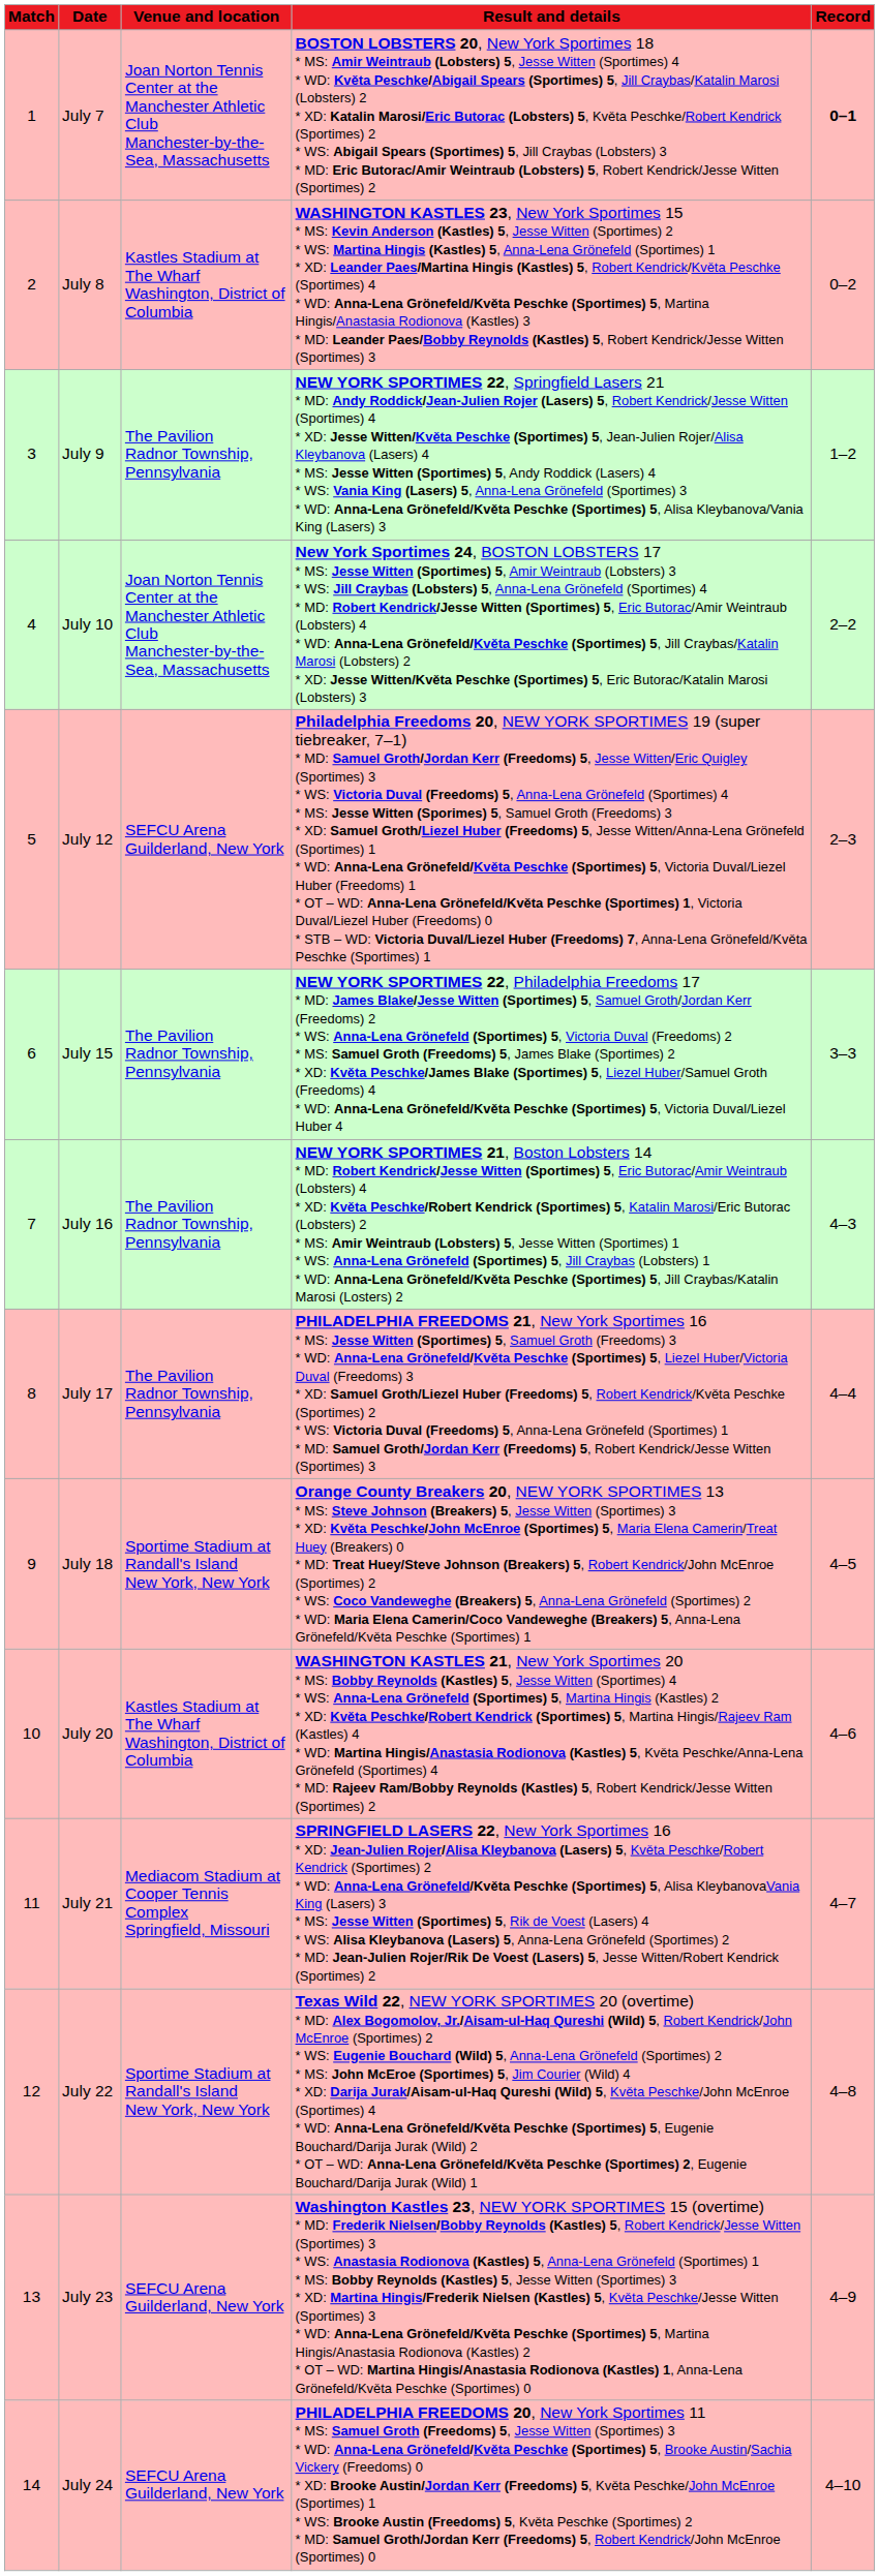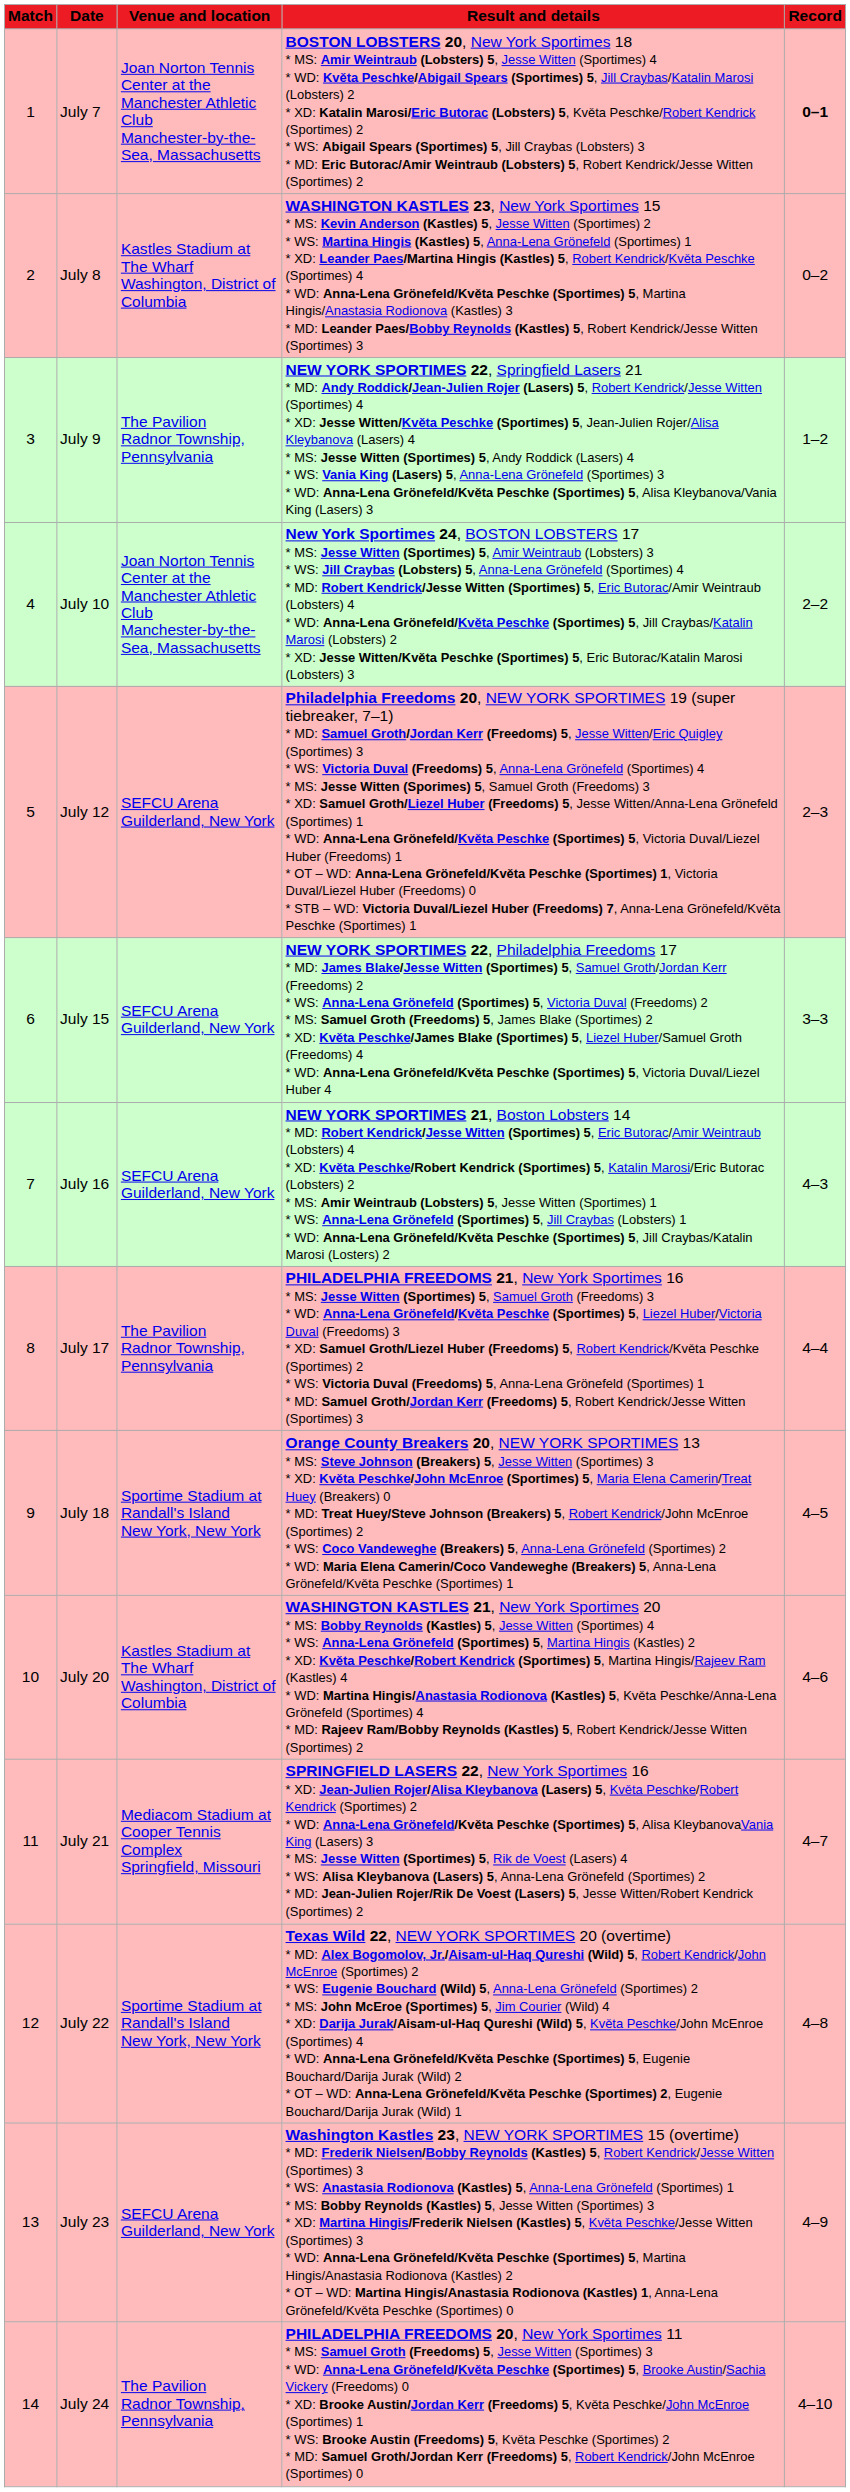 <table class="wikitable" style="text-align:left">
 <tr>
 <th style="background:#ED1C24; color:black" width="25px">Match</th>
 <th style="background:#ED1C24; color:black" width="60px">Date</th>
 <th style="background:#ED1C24; color:black" width="175px">Venue and location</th>
 <th style="background:#ED1C24; color:black" width="600px">Result and details</th>
 <th style="background:#ED1C24; color:black" width="25px">Record</th>
 </tr>
 <tr bgcolor="FFBBBB">
 <td style="text-align:center">1</td>
 <td>July 7</td>
 <td><a href='#'>Joan Norton Tennis Center at the Manchester Athletic Club</a><br><a href='#'>Manchester-by-the-Sea, Massachusetts</a></td>
 <td><strong><a href='#'>BOSTON LOBSTERS</a> 20</strong>, <a href='#'>New York Sportimes</a> 18<br><small>* MS: <strong><a href='#'>Amir Weintraub</a> (Lobsters) 5</strong>, <a href='#'>Jesse Witten</a> (Sportimes) 4<br>* WD: <strong><a href='#'>Květa Peschke</a>/<a href='#'>Abigail Spears</a> (Sportimes) 5</strong>, <a href='#'>Jill Craybas</a>/<a href='#'>Katalin Marosi</a> (Lobsters) 2<br>* XD: <strong>Katalin Marosi/<a href='#'>Eric Butorac</a> (Lobsters) 5</strong>, Květa Peschke/<a href='#'>Robert Kendrick</a> (Sportimes) 2<br>* WS: <strong>Abigail Spears (Sportimes) 5</strong>, Jill Craybas (Lobsters) 3<br>* MD: <strong>Eric Butorac/Amir Weintraub (Lobsters) 5</strong>, Robert Kendrick/Jesse Witten (Sportimes) 2</small></td>
 <td style="text-align:center"><strong>0–1</strong></td>
 </tr>
 <tr bgcolor="FFBBBB">
 <td style="text-align:center">2</td>
 <td>July 8</td>
 <td><a href='#'>Kastles Stadium at The Wharf</a><br><a href='#'>Washington, District of Columbia</a></td>
 <td><strong><a href='#'>WASHINGTON KASTLES</a> 23</strong>, <a href='#'>New York Sportimes</a> 15<br><small>* MS: <strong><a href='#'>Kevin Anderson</a> (Kastles) 5</strong>, <a href='#'>Jesse Witten</a> (Sportimes) 2<br>* WS: <strong><a href='#'>Martina Hingis</a> (Kastles) 5</strong>, <a href='#'>Anna-Lena Grönefeld</a> (Sportimes) 1<br>* XD: <strong><a href='#'>Leander Paes</a>/Martina Hingis (Kastles) 5</strong>, <a href='#'>Robert Kendrick</a>/<a href='#'>Květa Peschke</a> (Sportimes) 4<br>* WD: <strong>Anna-Lena Grönefeld/Květa Peschke (Sportimes) 5</strong>, Martina Hingis/<a href='#'>Anastasia Rodionova</a> (Kastles) 3<br>* MD: <strong>Leander Paes/<a href='#'>Bobby Reynolds</a> (Kastles) 5</strong>, Robert Kendrick/Jesse Witten (Sportimes) 3</small></td>
 <td style="text-align:center">0–2</td>
 </tr>
 <tr bgcolor="CCFFCC">
 <td style="text-align:center">3</td>
 <td>July 9</td>
 <td><a href='#'>The Pavilion</a><br><a href='#'>Radnor Township, Pennsylvania</a></td>
 <td><strong><a href='#'>NEW YORK SPORTIMES</a> 22</strong>, <a href='#'>Springfield Lasers</a> 21<br><small>* MD: <strong><a href='#'>Andy Roddick</a>/<a href='#'>Jean-Julien Rojer</a> (Lasers) 5</strong>, <a href='#'>Robert Kendrick</a>/<a href='#'>Jesse Witten</a> (Sportimes) 4<br>* XD: <strong>Jesse Witten/<a href='#'>Květa Peschke</a> (Sportimes) 5</strong>, Jean-Julien Rojer/<a href='#'>Alisa Kleybanova</a> (Lasers) 4<br>* MS: <strong>Jesse Witten (Sportimes) 5</strong>, Andy Roddick (Lasers) 4<br>* WS: <strong><a href='#'>Vania King</a> (Lasers) 5</strong>, <a href='#'>Anna-Lena Grönefeld</a> (Sportimes) 3<br>* WD: <strong>Anna-Lena Grönefeld/Květa Peschke (Sportimes) 5</strong>, Alisa Kleybanova/Vania King (Lasers) 3</small></td>
 <td style="text-align:center">1–2</td>
 </tr>
 <tr bgcolor="CCFFCC">
 <td style="text-align:center">4</td>
 <td>July 10</td>
 <td><a href='#'>Joan Norton Tennis Center at the Manchester Athletic Club</a><br><a href='#'>Manchester-by-the-Sea, Massachusetts</a></td>
 <td><strong><a href='#'>New York Sportimes</a> 24</strong>, <a href='#'>BOSTON LOBSTERS</a> 17<br><small>* MS: <strong><a href='#'>Jesse Witten</a> (Sportimes) 5</strong>, <a href='#'>Amir Weintraub</a> (Lobsters) 3<br>* WS: <strong><a href='#'>Jill Craybas</a> (Lobsters) 5</strong>, <a href='#'>Anna-Lena Grönefeld</a> (Sportimes) 4<br>* MD: <strong><a href='#'>Robert Kendrick</a>/Jesse Witten (Sportimes) 5</strong>, <a href='#'>Eric Butorac</a>/Amir Weintraub (Lobsters) 4<br>* WD: <strong>Anna-Lena Grönefeld/<a href='#'>Květa Peschke</a> (Sportimes) 5</strong>, Jill Craybas/<a href='#'>Katalin Marosi</a> (Lobsters) 2<br>* XD: <strong>Jesse Witten/Květa Peschke (Sportimes) 5</strong>, Eric Butorac/Katalin Marosi (Lobsters) 3</small></td>
 <td style="text-align:center">2–2</td>
 </tr>
 <tr bgcolor="FFBBBB">
 <td style="text-align:center">5</td>
 <td>July 12</td>
 <td><a href='#'>SEFCU Arena</a><br><a href='#'>Guilderland, New York</a></td>
 <td><strong><a href='#'>Philadelphia Freedoms</a> 20</strong>, <a href='#'>NEW YORK SPORTIMES</a> 19 (super tiebreaker, 7–1)<br><small>* MD: <strong><a href='#'>Samuel Groth</a>/<a href='#'>Jordan Kerr</a> (Freedoms) 5</strong>, <a href='#'>Jesse Witten</a>/<a href='#'>Eric Quigley</a> (Sportimes) 3<br>* WS: <strong><a href='#'>Victoria Duval</a> (Freedoms) 5</strong>, <a href='#'>Anna-Lena Grönefeld</a> (Sportimes) 4<br>* MS: <strong>Jesse Witten (Sporimes) 5</strong>, Samuel Groth (Freedoms) 3<br>* XD: <strong>Samuel Groth/<a href='#'>Liezel Huber</a> (Freedoms) 5</strong>, Jesse Witten/Anna-Lena Grönefeld (Sportimes) 1<br>* WD: <strong>Anna-Lena Grönefeld/<a href='#'>Květa Peschke</a> (Sportimes) 5</strong>, Victoria Duval/Liezel Huber (Freedoms) 1<br>* OT – WD: <strong>Anna-Lena Grönefeld/Květa Peschke (Sportimes) 1</strong>, Victoria Duval/Liezel Huber (Freedoms) 0<br>* STB – WD: <strong>Victoria Duval/Liezel Huber (Freedoms) 7</strong>, Anna-Lena Grönefeld/Květa Peschke (Sportimes) 1</small></td>
 <td style="text-align:center">2–3</td>
 </tr>
 <tr bgcolor="CCFFCC">
 <td style="text-align:center">6</td>
 <td>July 15</td>
-<td><a href='#'>The Pavilion</a><br><a href='#'>Radnor Township, Pennsylvania</a></td>
+<td><a href='#'>SEFCU Arena</a><br><a href='#'>Guilderland, New York</a></td>
 <td><strong><a href='#'>NEW YORK SPORTIMES</a> 22</strong>, <a href='#'>Philadelphia Freedoms</a> 17<br><small>* MD: <strong><a href='#'>James Blake</a>/<a href='#'>Jesse Witten</a> (Sportimes) 5</strong>, <a href='#'>Samuel Groth</a>/<a href='#'>Jordan Kerr</a> (Freedoms) 2<br>* WS: <strong><a href='#'>Anna-Lena Grönefeld</a> (Sportimes) 5</strong>, <a href='#'>Victoria Duval</a> (Freedoms) 2<br>* MS: <strong>Samuel Groth (Freedoms) 5</strong>, James Blake (Sportimes) 2<br>* XD: <strong><a href='#'>Květa Peschke</a>/James Blake (Sportimes) 5</strong>, <a href='#'>Liezel Huber</a>/Samuel Groth (Freedoms) 4<br>* WD: <strong>Anna-Lena Grönefeld/Květa Peschke (Sportimes) 5</strong>, Victoria Duval/Liezel Huber 4</small></td>
 <td style="text-align:center">3–3</td>
 </tr>
 <tr bgcolor="CCFFCC">
 <td style="text-align:center">7</td>
 <td>July 16</td>
-<td><a href='#'>The Pavilion</a><br><a href='#'>Radnor Township, Pennsylvania</a></td>
+<td><a href='#'>SEFCU Arena</a><br><a href='#'>Guilderland, New York</a></td>
 <td><strong><a href='#'>NEW YORK SPORTIMES</a> 21</strong>, <a href='#'>Boston Lobsters</a> 14<br><small>* MD: <strong><a href='#'>Robert Kendrick</a>/<a href='#'>Jesse Witten</a> (Sportimes) 5</strong>, <a href='#'>Eric Butorac</a>/<a href='#'>Amir Weintraub</a> (Lobsters) 4<br>* XD: <strong><a href='#'>Květa Peschke</a>/Robert Kendrick (Sportimes) 5</strong>, <a href='#'>Katalin Marosi</a>/Eric Butorac (Lobsters) 2<br>* MS: <strong>Amir Weintraub (Lobsters) 5</strong>, Jesse Witten (Sportimes) 1<br>* WS: <strong><a href='#'>Anna-Lena Grönefeld</a> (Sportimes) 5</strong>, <a href='#'>Jill Craybas</a> (Lobsters) 1<br>* WD: <strong>Anna-Lena Grönefeld/Květa Peschke (Sportimes) 5</strong>, Jill Craybas/Katalin Marosi (Losters) 2</small></td>
 <td style="text-align:center">4–3</td>
 </tr>
 <tr bgcolor="FFBBBB">
 <td style="text-align:center">8</td>
 <td>July 17</td>
 <td><a href='#'>The Pavilion</a><br><a href='#'>Radnor Township, Pennsylvania</a></td>
 <td><strong><a href='#'>PHILADELPHIA FREEDOMS</a> 21</strong>, <a href='#'>New York Sportimes</a> 16<br><small>* MS: <strong><a href='#'>Jesse Witten</a> (Sportimes) 5</strong>, <a href='#'>Samuel Groth</a> (Freedoms) 3<br>* WD: <strong><a href='#'>Anna-Lena Grönefeld</a>/<a href='#'>Květa Peschke</a> (Sportimes) 5</strong>, <a href='#'>Liezel Huber</a>/<a href='#'>Victoria Duval</a> (Freedoms) 3<br>* XD: <strong>Samuel Groth/Liezel Huber (Freedoms) 5</strong>, <a href='#'>Robert Kendrick</a>/Květa Peschke (Sportimes) 2<br>* WS: <strong>Victoria Duval (Freedoms) 5</strong>, Anna-Lena Grönefeld (Sportimes) 1<br>* MD: <strong>Samuel Groth/<a href='#'>Jordan Kerr</a> (Freedoms) 5</strong>, Robert Kendrick/Jesse Witten (Sportimes) 3</small></td>
 <td style="text-align:center">4–4</td>
 </tr>
 <tr bgcolor="FFBBBB">
 <td style="text-align:center">9</td>
 <td>July 18</td>
 <td><a href='#'>Sportime Stadium at Randall's Island</a><br><a href='#'>New York, New York</a></td>
 <td><strong><a href='#'>Orange County Breakers</a> 20</strong>, <a href='#'>NEW YORK SPORTIMES</a> 13<br><small>* MS: <strong><a href='#'>Steve Johnson</a> (Breakers) 5</strong>, <a href='#'>Jesse Witten</a> (Sportimes) 3<br>* XD: <strong><a href='#'>Květa Peschke</a>/<a href='#'>John McEnroe</a> (Sportimes) 5</strong>, <a href='#'>Maria Elena Camerin</a>/<a href='#'>Treat Huey</a> (Breakers) 0<br>* MD: <strong>Treat Huey/Steve Johnson (Breakers) 5</strong>, <a href='#'>Robert Kendrick</a>/John McEnroe (Sportimes) 2<br>* WS: <strong><a href='#'>Coco Vandeweghe</a> (Breakers) 5</strong>, <a href='#'>Anna-Lena Grönefeld</a> (Sportimes) 2<br>* WD: <strong>Maria Elena Camerin/Coco Vandeweghe (Breakers) 5</strong>, Anna-Lena Grönefeld/Květa Peschke (Sportimes) 1</small></td>
 <td style="text-align:center">4–5</td>
 </tr>
 <tr bgcolor="FFBBBB">
 <td style="text-align:center">10</td>
 <td>July 20</td>
 <td><a href='#'>Kastles Stadium at The Wharf</a><br><a href='#'>Washington, District of Columbia</a></td>
 <td><strong><a href='#'>WASHINGTON KASTLES</a> 21</strong>, <a href='#'>New York Sportimes</a> 20<br><small>* MS: <strong><a href='#'>Bobby Reynolds</a> (Kastles) 5</strong>, <a href='#'>Jesse Witten</a> (Sportimes) 4<br>* WS: <strong><a href='#'>Anna-Lena Grönefeld</a> (Sportimes) 5</strong>, <a href='#'>Martina Hingis</a> (Kastles) 2<br>* XD: <strong><a href='#'>Květa Peschke</a>/<a href='#'>Robert Kendrick</a> (Sportimes) 5</strong>, Martina Hingis/<a href='#'>Rajeev Ram</a> (Kastles) 4<br>* WD: <strong>Martina Hingis/<a href='#'>Anastasia Rodionova</a> (Kastles) 5</strong>, Květa Peschke/Anna-Lena Grönefeld (Sportimes) 4<br>* MD: <strong>Rajeev Ram/Bobby Reynolds (Kastles) 5</strong>, Robert Kendrick/Jesse Witten (Sportimes) 2</small></td>
 <td style="text-align:center">4–6</td>
 </tr>
 <tr bgcolor="FFBBBB">
 <td style="text-align:center">11</td>
 <td>July 21</td>
 <td><a href='#'>Mediacom Stadium at Cooper Tennis Complex</a><br><a href='#'>Springfield, Missouri</a></td>
 <td><strong><a href='#'>SPRINGFIELD LASERS</a> 22</strong>, <a href='#'>New York Sportimes</a> 16<br><small>* XD: <strong><a href='#'>Jean-Julien Rojer</a>/<a href='#'>Alisa Kleybanova</a> (Lasers) 5</strong>, <a href='#'>Květa Peschke</a>/<a href='#'>Robert Kendrick</a> (Sportimes) 2<br>* WD: <strong><a href='#'>Anna-Lena Grönefeld</a>/Květa Peschke (Sportimes) 5</strong>, Alisa Kleybanova<a href='#'>Vania King</a> (Lasers) 3<br>* MS: <strong><a href='#'>Jesse Witten</a> (Sportimes) 5</strong>, <a href='#'>Rik de Voest</a> (Lasers) 4<br>* WS: <strong>Alisa Kleybanova (Lasers) 5</strong>, Anna-Lena Grönefeld (Sportimes) 2<br>* MD: <strong>Jean-Julien Rojer/Rik De Voest (Lasers) 5</strong>, Jesse Witten/Robert Kendrick (Sportimes) 2</small></td>
 <td style="text-align:center">4–7</td>
 </tr>
 <tr bgcolor="FFBBBB">
 <td style="text-align:center">12</td>
 <td>July 22</td>
 <td><a href='#'>Sportime Stadium at Randall's Island</a><br><a href='#'>New York, New York</a></td>
 <td><strong><a href='#'>Texas Wild</a> 22</strong>, <a href='#'>NEW YORK SPORTIMES</a> 20 (overtime)<br><small>* MD: <strong><a href='#'>Alex Bogomolov, Jr.</a>/<a href='#'>Aisam-ul-Haq Qureshi</a> (Wild) 5</strong>, <a href='#'>Robert Kendrick</a>/<a href='#'>John McEnroe</a> (Sportimes) 2<br>* WS: <strong><a href='#'>Eugenie Bouchard</a> (Wild) 5</strong>, <a href='#'>Anna-Lena Grönefeld</a> (Sportimes) 2<br>* MS: <strong>John McEroe (Sportimes) 5</strong>, <a href='#'>Jim Courier</a> (Wild) 4<br>* XD: <strong><a href='#'>Darija Jurak</a>/Aisam-ul-Haq Qureshi (Wild) 5</strong>, <a href='#'>Květa Peschke</a>/John McEnroe (Sportimes) 4<br>* WD: <strong>Anna-Lena Grönefeld/Květa Peschke (Sportimes) 5</strong>, Eugenie Bouchard/Darija Jurak (Wild) 2<br>* OT – WD: <strong>Anna-Lena Grönefeld/Květa Peschke (Sportimes) 2</strong>, Eugenie Bouchard/Darija Jurak (Wild) 1</small></td>
 <td style="text-align:center">4–8</td>
 </tr>
 <tr bgcolor="FFBBBB">
 <td style="text-align:center">13</td>
 <td>July 23</td>
 <td><a href='#'>SEFCU Arena</a><br><a href='#'>Guilderland, New York</a></td>
 <td><strong><a href='#'>Washington Kastles</a> 23</strong>, <a href='#'>NEW YORK SPORTIMES</a> 15 (overtime)<br><small>* MD: <strong><a href='#'>Frederik Nielsen</a>/<a href='#'>Bobby Reynolds</a> (Kastles)  5</strong>, <a href='#'>Robert Kendrick</a>/<a href='#'>Jesse Witten</a> (Sportimes) 3<br>* WS: <strong><a href='#'>Anastasia Rodionova</a> (Kastles) 5</strong>, <a href='#'>Anna-Lena Grönefeld</a> (Sportimes) 1<br>* MS: <strong>Bobby Reynolds (Kastles) 5</strong>, Jesse Witten (Sportimes) 3<br>* XD: <strong><a href='#'>Martina Hingis</a>/Frederik Nielsen (Kastles) 5</strong>, <a href='#'>Květa Peschke</a>/Jesse Witten (Sportimes) 3<br>* WD: <strong>Anna-Lena Grönefeld/Květa Peschke (Sportimes) 5</strong>, Martina Hingis/Anastasia Rodionova (Kastles) 2<br>* OT – WD: <strong>Martina Hingis/Anastasia Rodionova (Kastles) 1</strong>, Anna-Lena Grönefeld/Květa Peschke (Sportimes) 0</small></td>
 <td style="text-align:center">4–9</td>
 </tr>
 <tr bgcolor="FFBBBB">
 <td style="text-align:center">14</td>
 <td>July 24</td>
-<td><a href='#'>SEFCU Arena</a><br><a href='#'>Guilderland, New York</a></td>
+<td><a href='#'>The Pavilion</a><br><a href='#'>Radnor Township, Pennsylvania</a></td>
 <td><strong><a href='#'>PHILADELPHIA FREEDOMS</a> 20</strong>, <a href='#'>New York Sportimes</a> 11<br><small>* MS: <strong><a href='#'>Samuel Groth</a> (Freedoms) 5</strong>, <a href='#'>Jesse Witten</a> (Sportimes) 3<br>* WD: <strong><a href='#'>Anna-Lena Grönefeld</a>/<a href='#'>Květa Peschke</a> (Sportimes) 5</strong>, <a href='#'>Brooke Austin</a>/<a href='#'>Sachia Vickery</a> (Freedoms) 0<br>* XD: <strong>Brooke Austin/<a href='#'>Jordan Kerr</a> (Freedoms) 5</strong>, Květa Peschke/<a href='#'>John McEnroe</a> (Sportimes) 1<br>* WS: <strong>Brooke Austin (Freedoms) 5</strong>, Květa Peschke (Sportimes) 2<br>* MD: <strong>Samuel Groth/Jordan Kerr (Freedoms) 5</strong>, <a href='#'>Robert Kendrick</a>/John McEnroe (Sportimes) 0</small></td>
 <td style="text-align:center">4–10</td>
 </tr>
 </table>
